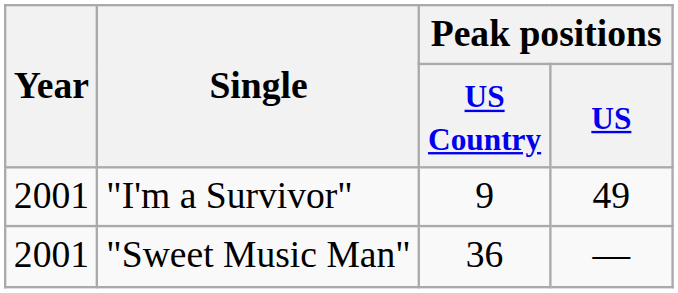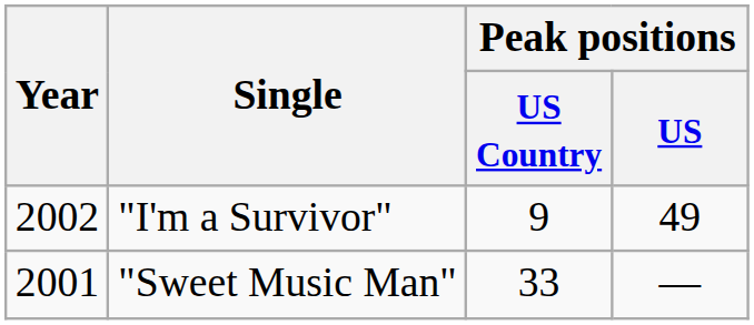 <table class="wikitable">
 <tr>
 <th rowspan="2">Year</th>
 <th rowspan="2">Single</th>
 <th colspan="2">Peak positions</th>
 </tr>
 <tr>
 <th width="45"><small><a href='#'>US Country</a></small></th>
 <th width="45"><small><a href='#'>US</a></small></th>
 </tr>
 <tr>
-<td>2001</td>
+<td>2002</td>
 <td>"I'm a Survivor"</td>
 <td align="center">9</td>
 <td align="center">49</td>
 </tr>
 <tr>
 <td>2001</td>
 <td>"Sweet Music Man"</td>
-<td align="center">36</td>
+<td align="center">33</td>
 <td align="center">—</td>
 </tr>
 </table>
